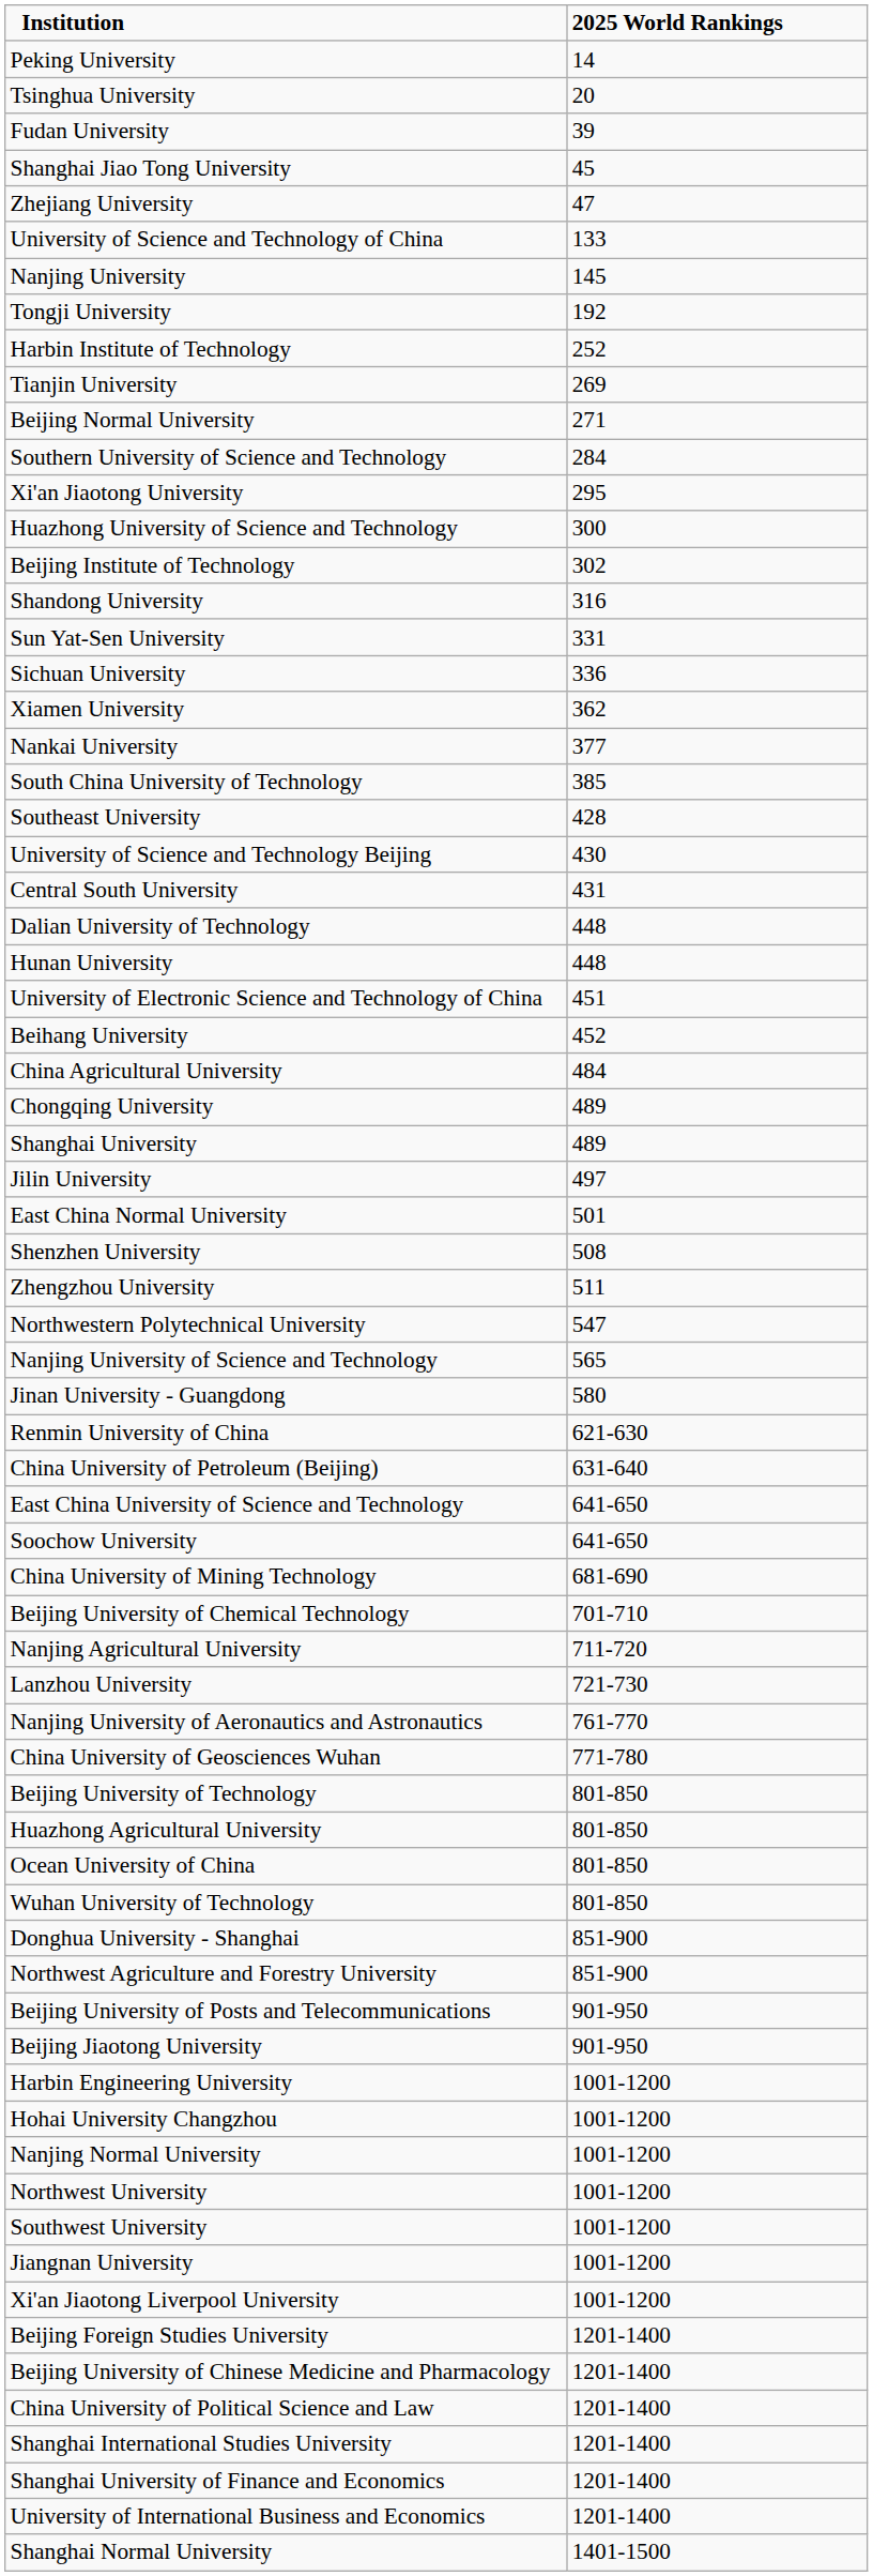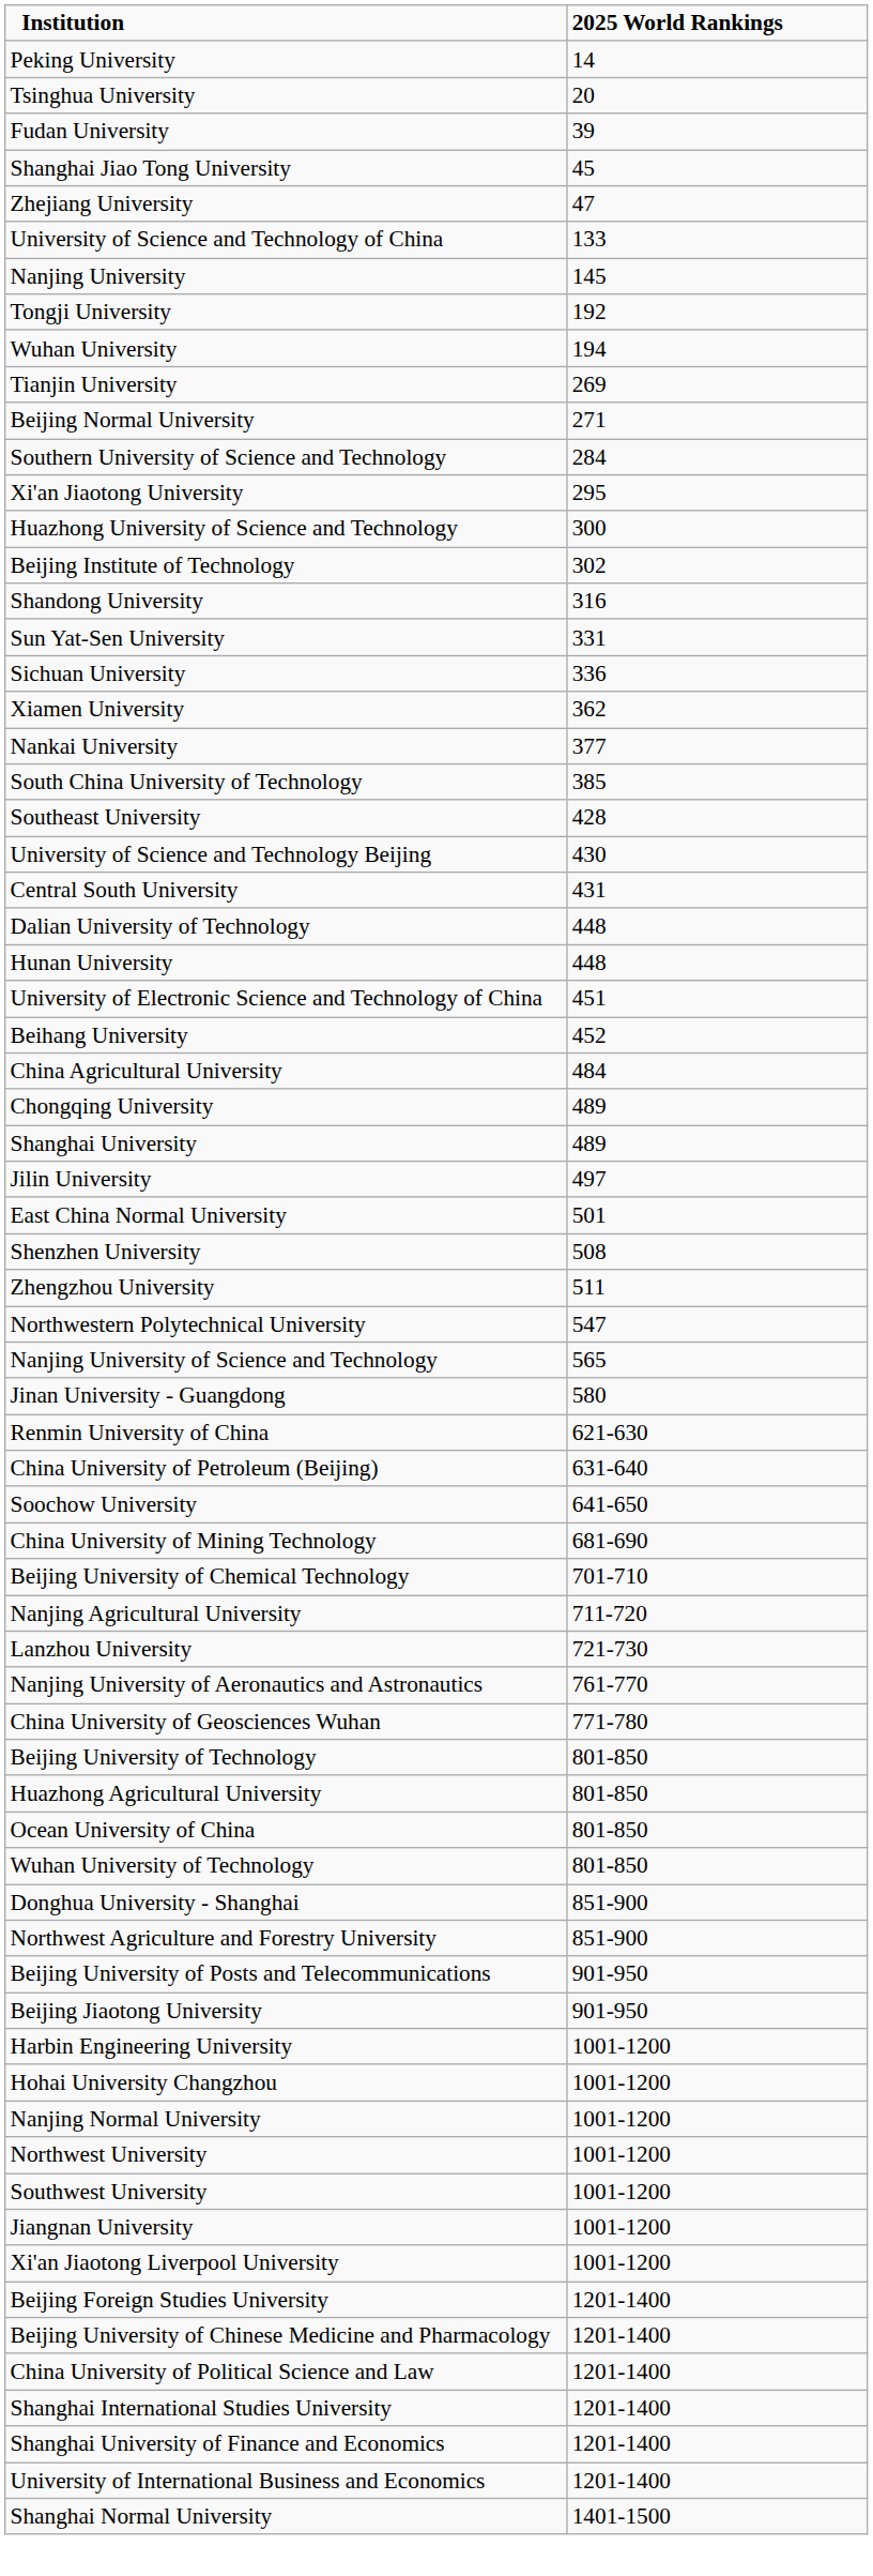 <table class="wikitable">
 <tr>
 <td><strong>  Institution                  </strong></td>
 <td><strong>2025 World Rankings              </strong></td>
 </tr>
 <tr>
 <td>Peking University  </td>
 <td>14</td>
 </tr>
 <tr>
 <td>Tsinghua University  </td>
 <td>20</td>
 </tr>
 <tr>
 <td>Fudan University  </td>
 <td>39</td>
 </tr>
 <tr>
 <td>Shanghai Jiao Tong University  </td>
 <td>45</td>
 </tr>
 <tr>
 <td>Zhejiang University  </td>
 <td>47</td>
 </tr>
 <tr>
 <td>University of Science and Technology of China  </td>
 <td>133</td>
 </tr>
 <tr>
 <td>Nanjing University  </td>
 <td>145</td>
 </tr>
 <tr>
 <td>Tongji University  </td>
 <td>192</td>
 </tr>
 <tr>
-<td>Harbin Institute of Technology  </td>
-<td>252</td>
+<td>Wuhan University  </td>
+<td>194</td>
 </tr>
 <tr>
 <td>Tianjin University  </td>
 <td>269</td>
 </tr>
 <tr>
 <td>Beijing Normal University  </td>
 <td>271</td>
 </tr>
 <tr>
 <td>Southern University of Science and Technology  </td>
 <td>284</td>
 </tr>
 <tr>
 <td>Xi'an Jiaotong University  </td>
 <td>295</td>
 </tr>
 <tr>
 <td>Huazhong University of Science and Technology  </td>
 <td>300</td>
 </tr>
 <tr>
 <td>Beijing Institute of Technology  </td>
 <td>302</td>
 </tr>
 <tr>
 <td>Shandong University  </td>
 <td>316</td>
 </tr>
 <tr>
 <td>Sun Yat-Sen University  </td>
 <td>331</td>
 </tr>
 <tr>
 <td>Sichuan University  </td>
 <td>336</td>
 </tr>
 <tr>
 <td>Xiamen University  </td>
 <td>362</td>
 </tr>
 <tr>
 <td>Nankai University  </td>
 <td>377</td>
 </tr>
 <tr>
 <td>South China University of Technology  </td>
 <td>385</td>
 </tr>
 <tr>
 <td>Southeast University  </td>
 <td>428</td>
 </tr>
 <tr>
 <td>University of Science and Technology Beijing  </td>
 <td>430</td>
 </tr>
 <tr>
 <td>Central South University  </td>
 <td>431</td>
 </tr>
 <tr>
 <td>Dalian University of Technology  </td>
 <td>448</td>
 </tr>
 <tr>
 <td>Hunan University  </td>
 <td>448</td>
 </tr>
 <tr>
 <td>University of Electronic Science and Technology of China  </td>
 <td>451</td>
 </tr>
 <tr>
 <td>Beihang University  </td>
 <td>452</td>
 </tr>
 <tr>
 <td>China Agricultural University  </td>
 <td>484</td>
 </tr>
 <tr>
 <td>Chongqing University  </td>
 <td>489</td>
 </tr>
 <tr>
 <td>Shanghai University  </td>
 <td>489</td>
 </tr>
 <tr>
 <td>Jilin University  </td>
 <td>497</td>
 </tr>
 <tr>
 <td>East China Normal University  </td>
 <td>501</td>
 </tr>
 <tr>
 <td>Shenzhen University  </td>
 <td>508</td>
 </tr>
 <tr>
 <td>Zhengzhou University  </td>
 <td>511</td>
 </tr>
 <tr>
 <td>Northwestern Polytechnical University  </td>
 <td>547</td>
 </tr>
 <tr>
 <td>Nanjing University of Science and Technology  </td>
 <td>565</td>
 </tr>
 <tr>
 <td>Jinan University - Guangdong  </td>
 <td>580</td>
 </tr>
 <tr>
 <td>Renmin University of China  </td>
 <td>621-630  </td>
 </tr>
 <tr>
 <td>China University of Petroleum (Beijing)  </td>
 <td>631-640  </td>
 </tr>
 <tr>
-<td>East China University of Science and Technology  </td>
-<td>641-650  </td>
-</tr>
-<tr>
 <td>Soochow University  </td>
 <td>641-650  </td>
 </tr>
 <tr>
 <td>China University of Mining Technology  </td>
 <td>681-690  </td>
 </tr>
 <tr>
 <td>Beijing University of Chemical Technology  </td>
 <td>701-710  </td>
 </tr>
 <tr>
 <td>Nanjing Agricultural University  </td>
 <td>711-720  </td>
 </tr>
 <tr>
 <td>Lanzhou University  </td>
 <td>721-730  </td>
 </tr>
 <tr>
 <td>Nanjing University of Aeronautics and Astronautics  </td>
 <td>761-770  </td>
 </tr>
 <tr>
 <td>China University of Geosciences Wuhan  </td>
 <td>771-780  </td>
 </tr>
 <tr>
 <td>Beijing University of Technology  </td>
 <td>801-850  </td>
 </tr>
 <tr>
 <td>Huazhong Agricultural University  </td>
 <td>801-850  </td>
 </tr>
 <tr>
 <td>Ocean University of China  </td>
 <td>801-850  </td>
 </tr>
 <tr>
 <td>Wuhan University of Technology  </td>
 <td>801-850  </td>
 </tr>
 <tr>
 <td>Donghua University - Shanghai  </td>
 <td>851-900  </td>
 </tr>
 <tr>
 <td>Northwest Agriculture and Forestry University  </td>
 <td>851-900  </td>
 </tr>
 <tr>
 <td>Beijing University of Posts and Telecommunications  </td>
 <td>901-950  </td>
 </tr>
 <tr>
 <td>Beijing Jiaotong University  </td>
 <td>901-950  </td>
 </tr>
 <tr>
 <td>Harbin Engineering University  </td>
 <td>1001-1200  </td>
 </tr>
 <tr>
 <td>Hohai University Changzhou  </td>
 <td>1001-1200  </td>
 </tr>
 <tr>
 <td>Nanjing Normal University  </td>
 <td>1001-1200  </td>
 </tr>
 <tr>
 <td>Northwest University  </td>
 <td>1001-1200  </td>
 </tr>
 <tr>
 <td>Southwest University  </td>
 <td>1001-1200  </td>
 </tr>
 <tr>
 <td>Jiangnan University  </td>
 <td>1001-1200  </td>
 </tr>
 <tr>
 <td>Xi'an Jiaotong Liverpool University  </td>
 <td>1001-1200  </td>
 </tr>
 <tr>
 <td>Beijing Foreign Studies University  </td>
 <td>1201-1400  </td>
 </tr>
 <tr>
 <td>Beijing University of Chinese Medicine and Pharmacology  </td>
 <td>1201-1400  </td>
 </tr>
 <tr>
 <td>China University of Political Science and Law  </td>
 <td>1201-1400  </td>
 </tr>
 <tr>
 <td>Shanghai International Studies University  </td>
 <td>1201-1400  </td>
 </tr>
 <tr>
 <td>Shanghai University of Finance and Economics  </td>
 <td>1201-1400  </td>
 </tr>
 <tr>
 <td>University of International Business and Economics  </td>
 <td>1201-1400  </td>
 </tr>
 <tr>
 <td>Shanghai Normal University  </td>
 <td>1401-1500  </td>
 </tr>
 </table>
